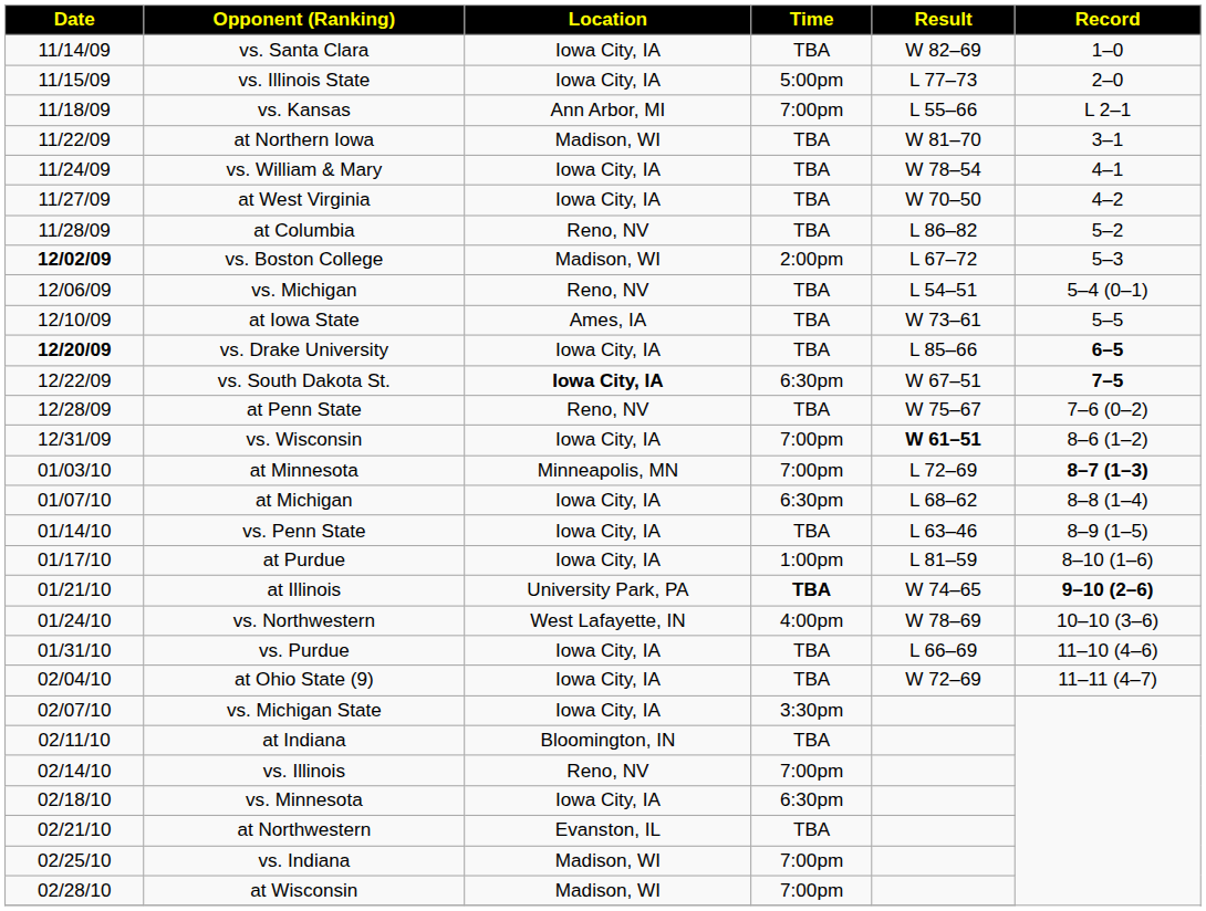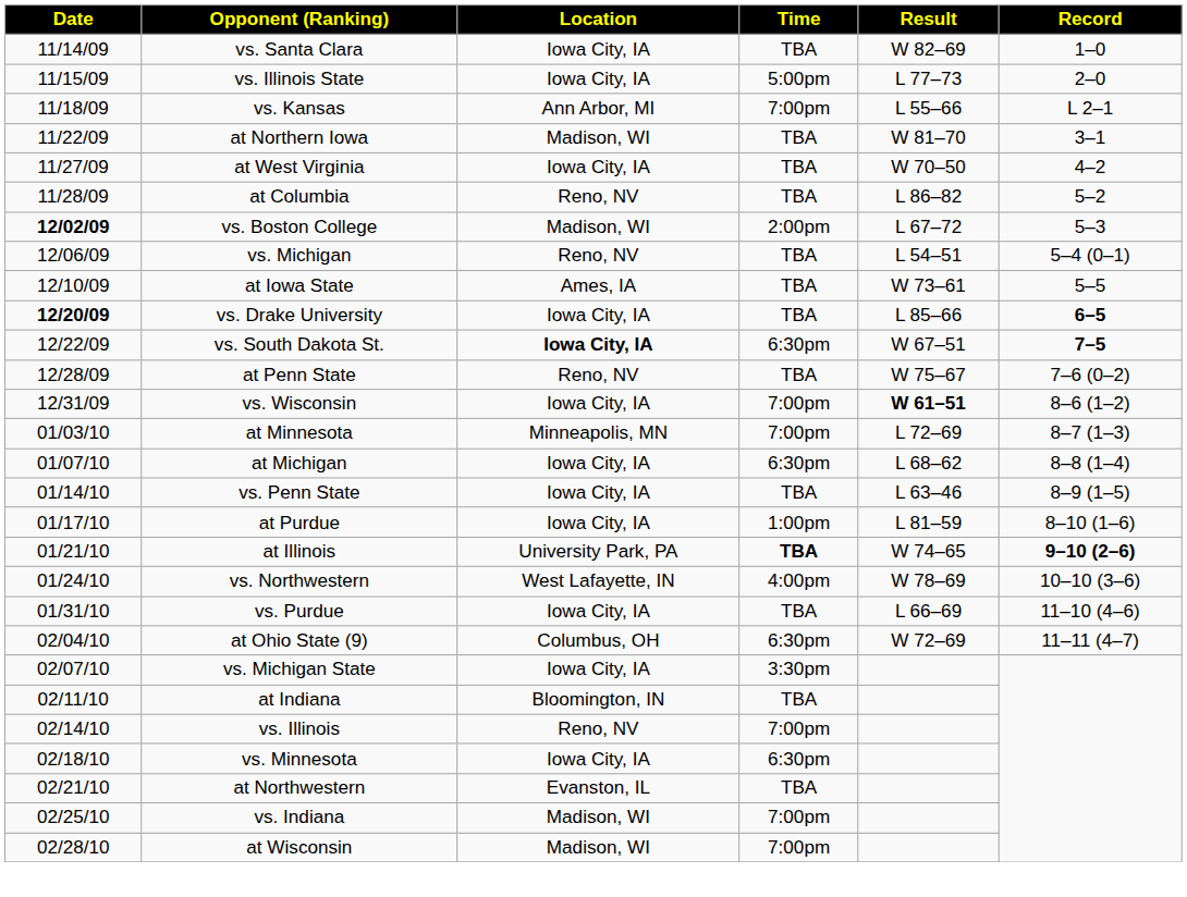 <table class="wikitable" width="80%">
 <tr align="center"  style=" background:black;color:yellow;">
 <td><strong>Date</strong></td>
 <td><strong>Opponent (Ranking)</strong></td>
 <td><strong>Location</strong></td>
 <td><strong>Time</strong></td>
 <td><strong>Result</strong></td>
 <td><strong>Record</strong></td>
 </tr>
 <tr align="center" bgcolor="">
 <td>11/14/09</td>
 <td>vs. Santa Clara</td>
 <td>Iowa City, IA</td>
 <td>TBA</td>
 <td>W 82–69</td>
 <td>1–0</td>
 </tr>
 <tr align="center" bgcolor="">
 <td>11/15/09</td>
 <td>vs. Illinois State</td>
 <td>Iowa City, IA</td>
 <td>5:00pm</td>
 <td>L 77–73</td>
 <td>2–0</td>
 </tr>
 <tr align="center" bgcolor="">
 <td>11/18/09</td>
 <td>vs. Kansas</td>
 <td>Ann Arbor, MI</td>
 <td>7:00pm</td>
 <td>L 55–66</td>
 <td>L 2–1</td>
 </tr>
 <tr align="center" bgcolor="">
 <td>11/22/09</td>
 <td>at Northern Iowa</td>
 <td>Madison, WI</td>
 <td>TBA</td>
 <td>W 81–70</td>
 <td>3–1</td>
-</tr>
-<tr align="center" bgcolor="">
-<td>11/24/09</td>
-<td>vs. William & Mary</td>
-<td>Iowa City, IA</td>
-<td>TBA</td>
-<td>W 78–54</td>
-<td>4–1</td>
 </tr>
 <tr align="center" bgcolor="">
 <td>11/27/09</td>
 <td>at West Virginia</td>
 <td>Iowa City, IA</td>
 <td>TBA</td>
 <td>W 70–50</td>
 <td>4–2</td>
 </tr>
 <tr align="center" bgcolor="">
 <td>11/28/09</td>
 <td>at Columbia</td>
 <td>Reno, NV</td>
 <td>TBA</td>
 <td>L 86–82</td>
 <td>5–2</td>
 </tr>
 <tr align="center" bgcolor="">
 <td><strong>12/02/09</strong></td>
 <td>vs. Boston College</td>
 <td>Madison, WI</td>
 <td>2:00pm</td>
 <td>L 67–72</td>
 <td>5–3</td>
 </tr>
 <tr align="center" bgcolor="">
 <td>12/06/09</td>
 <td>vs. Michigan</td>
 <td>Reno, NV</td>
 <td>TBA</td>
 <td>L 54–51</td>
 <td>5–4 (0–1)</td>
 </tr>
 <tr align="center" bgcolor="">
 <td>12/10/09</td>
 <td>at Iowa State</td>
 <td>Ames, IA</td>
 <td>TBA</td>
 <td>W 73–61</td>
 <td>5–5</td>
 </tr>
 <tr align="center" bgcolor="">
 <td><strong>12/20/09</strong></td>
 <td>vs. Drake University</td>
 <td>Iowa City, IA</td>
 <td>TBA</td>
 <td>L 85–66</td>
 <td><strong>6–5</strong></td>
 </tr>
 <tr align="center" bgcolor="">
 <td>12/22/09</td>
 <td>vs. South Dakota St.</td>
 <td><strong>Iowa City, IA</strong></td>
 <td>6:30pm</td>
 <td>W 67–51</td>
 <td><strong>7–5</strong></td>
 </tr>
 <tr align="center" bgcolor="">
 <td>12/28/09</td>
 <td>at Penn State</td>
 <td>Reno, NV</td>
 <td>TBA</td>
 <td>W 75–67</td>
 <td>7–6 (0–2)</td>
 </tr>
 <tr align="center" bgcolor="">
 <td>12/31/09</td>
 <td>vs. Wisconsin</td>
 <td>Iowa City, IA</td>
 <td>7:00pm</td>
 <td><strong>W 61–51</strong></td>
 <td>8–6 (1–2)</td>
 </tr>
 <tr align="center" bgcolor="">
 <td>01/03/10</td>
 <td>at Minnesota</td>
 <td>Minneapolis, MN</td>
 <td>7:00pm</td>
 <td>L 72–69</td>
-<td><strong>8–7 (1–3)</strong></td>
+<td>8–7 (1–3)</td>
 </tr>
 <tr align="center" bgcolor="">
 <td>01/07/10</td>
 <td>at Michigan</td>
 <td>Iowa City, IA</td>
 <td>6:30pm</td>
 <td>L 68–62</td>
 <td>8–8 (1–4)</td>
 </tr>
 <tr align="center" bgcolor="">
 <td>01/14/10</td>
 <td>vs. Penn State</td>
 <td>Iowa City, IA</td>
 <td>TBA</td>
 <td>L 63–46</td>
 <td>8–9 (1–5)</td>
 </tr>
 <tr align="center" bgcolor="">
 <td>01/17/10</td>
 <td>at Purdue</td>
 <td>Iowa City, IA</td>
 <td>1:00pm</td>
 <td>L 81–59</td>
 <td>8–10 (1–6)</td>
 </tr>
 <tr align="center" bgcolor="">
 <td>01/21/10</td>
 <td>at Illinois</td>
 <td>University Park, PA</td>
 <td><strong>TBA</strong></td>
 <td>W 74–65</td>
 <td><strong>9–10 (2–6)</strong></td>
 </tr>
 <tr align="center" bgcolor="">
 <td>01/24/10</td>
 <td>vs. Northwestern</td>
 <td>West Lafayette, IN</td>
 <td>4:00pm</td>
 <td>W 78–69</td>
 <td>10–10 (3–6)</td>
 </tr>
 <tr align="center" bgcolor="">
 <td>01/31/10</td>
 <td>vs. Purdue</td>
 <td>Iowa City, IA</td>
 <td>TBA</td>
 <td>L 66–69</td>
 <td>11–10 (4–6)</td>
 </tr>
 <tr align="center" bgcolor="">
 <td>02/04/10</td>
 <td>at Ohio State (9)</td>
-<td>Iowa City, IA</td>
-<td>TBA</td>
+<td>Columbus, OH</td>
+<td>6:30pm</td>
 <td>W 72–69</td>
 <td>11–11 (4–7)</td>
 </tr>
 <tr align="center" bgcolor="">
 <td>02/07/10</td>
 <td>vs. Michigan State</td>
 <td>Iowa City, IA</td>
 <td>3:30pm</td>
 <td></td>
 </tr>
 <tr align="center" bgcolor="">
 <td>02/11/10</td>
 <td>at Indiana</td>
 <td>Bloomington, IN</td>
 <td>TBA</td>
 <td></td>
 </tr>
 <tr align="center" bgcolor="">
 <td>02/14/10</td>
 <td>vs. Illinois</td>
 <td>Reno, NV</td>
 <td>7:00pm</td>
 <td></td>
 </tr>
 <tr align="center" bgcolor="">
 <td>02/18/10</td>
 <td>vs. Minnesota</td>
 <td>Iowa City, IA</td>
 <td>6:30pm</td>
 <td></td>
 </tr>
 <tr align="center" bgcolor="">
 <td>02/21/10</td>
 <td>at Northwestern</td>
 <td>Evanston, IL</td>
 <td>TBA</td>
 <td></td>
 </tr>
 <tr align="center" bgcolor="">
 <td>02/25/10</td>
 <td>vs. Indiana</td>
 <td>Madison, WI</td>
 <td>7:00pm</td>
 <td></td>
 </tr>
 <tr align="center" bgcolor="">
 <td>02/28/10</td>
 <td>at Wisconsin</td>
 <td>Madison, WI</td>
 <td>7:00pm</td>
 <td></td>
 </tr>
 <tr align="center" bgcolor="">
 </tr>
 </table>
